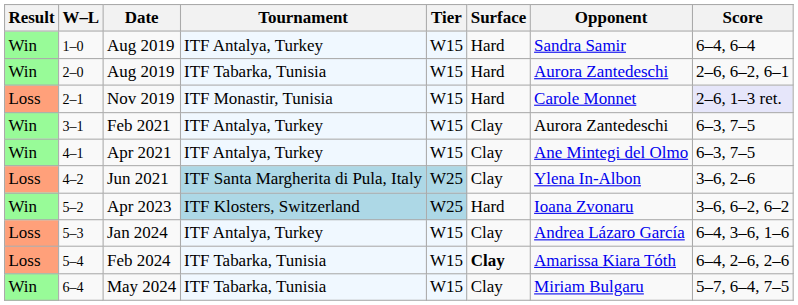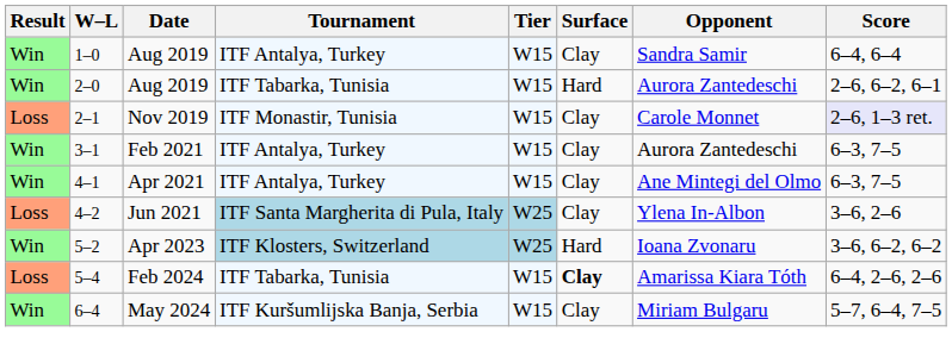 <table class="sortable wikitable">
 <tr>
 <th>Result</th>
 <th class="unsortable">W–L</th>
 <th>Date</th>
 <th>Tournament</th>
 <th>Tier</th>
 <th>Surface</th>
 <th>Opponent</th>
 <th class="unsortable">Score</th>
 </tr>
 <tr>
 <td style="background:#98fb98;">Win</td>
 <td><small>1–0</small></td>
 <td>Aug 2019</td>
 <td style="background:#f0f8ff;">ITF Antalya, Turkey</td>
 <td style="background:#f0f8ff;">W15</td>
-<td>Hard</td>
+<td>Clay</td>
 <td> <a href='#'>Sandra Samir</a></td>
 <td>6–4, 6–4</td>
 </tr>
 <tr>
 <td style="background:#98fb98;">Win</td>
 <td><small>2–0</small></td>
 <td>Aug 2019</td>
 <td style="background:#f0f8ff;">ITF Tabarka, Tunisia</td>
 <td style="background:#f0f8ff;">W15</td>
 <td>Hard</td>
 <td> <a href='#'>Aurora Zantedeschi</a></td>
 <td>2–6, 6–2, 6–1</td>
 </tr>
 <tr>
 <td style="background:#ffa07a;">Loss</td>
 <td><small>2–1</small></td>
 <td>Nov 2019</td>
 <td style="background:#f0f8ff;">ITF Monastir, Tunisia</td>
 <td style="background:#f0f8ff;">W15</td>
-<td>Hard</td>
+<td>Clay</td>
 <td> <a href='#'>Carole Monnet</a></td>
 <td style="background: lavender;">2–6, 1–3 ret.</td>
 </tr>
 <tr>
 <td style="background:#98fb98;">Win</td>
 <td><small>3–1</small></td>
 <td>Feb 2021</td>
 <td style="background:#f0f8ff;">ITF Antalya, Turkey</td>
 <td style="background:#f0f8ff;">W15</td>
 <td>Clay</td>
 <td> Aurora Zantedeschi</td>
 <td>6–3, 7–5</td>
 </tr>
 <tr>
 <td style="background:#98fb98;">Win</td>
 <td><small>4–1</small></td>
 <td>Apr 2021</td>
 <td style="background:#f0f8ff;">ITF Antalya, Turkey</td>
 <td style="background:#f0f8ff;">W15</td>
 <td>Clay</td>
 <td> <a href='#'>Ane Mintegi del Olmo</a></td>
 <td>6–3, 7–5</td>
 </tr>
 <tr>
 <td style="background:#ffa07a;">Loss</td>
 <td><small>4–2</small></td>
 <td>Jun 2021</td>
 <td style="background:lightblue;">ITF Santa Margherita di Pula, Italy</td>
 <td style="background:lightblue;">W25</td>
 <td>Clay</td>
 <td> <a href='#'>Ylena In-Albon</a></td>
 <td>3–6, 2–6</td>
 </tr>
 <tr>
 <td style="background:#98fb98;">Win</td>
 <td><small>5–2</small></td>
 <td>Apr 2023</td>
 <td style="background:lightblue;">ITF Klosters, Switzerland</td>
 <td style="background:lightblue;">W25</td>
 <td>Hard</td>
 <td> <a href='#'>Ioana Zvonaru</a></td>
 <td>3–6, 6–2, 6–2</td>
 </tr>
 <tr>
 <td style="background:#ffa07a;">Loss</td>
-<td><small>5–3</small></td>
-<td>Jan 2024</td>
-<td style="background:#f0f8ff;">ITF Antalya, Turkey</td>
-<td style="background:#f0f8ff;">W15</td>
-<td>Clay</td>
-<td> <a href='#'>Andrea Lázaro García</a></td>
-<td>6–4, 3–6, 1–6</td>
-</tr>
-<tr>
-<td style="background:#ffa07a;">Loss</td>
 <td><small>5–4</small></td>
 <td>Feb 2024</td>
 <td style="background:#f0f8ff;">ITF Tabarka, Tunisia</td>
 <td style="background:#f0f8ff;">W15</td>
 <td><strong>Clay</strong></td>
 <td> <a href='#'>Amarissa Kiara Tóth</a></td>
 <td>6–4, 2–6, 2–6</td>
 </tr>
 <tr>
 <td style="background:#98fb98;">Win</td>
 <td><small>6–4</small></td>
 <td>May 2024</td>
-<td style="background:#f0f8ff;">ITF Tabarka, Tunisia</td>
+<td style="background:#f0f8ff;">ITF Kuršumlijska Banja, Serbia</td>
 <td style="background:#f0f8ff;">W15</td>
 <td>Clay</td>
 <td> <a href='#'>Miriam Bulgaru</a></td>
 <td>5–7, 6–4, 7–5</td>
 </tr>
 </table>
